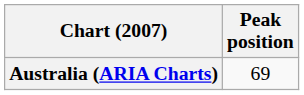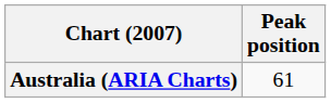 <table class="wikitable sortable plainrowheaders" style="text-align:center">
 <tr>
 <th scope="col">Chart (2007)</th>
 <th scope="col">Peak<br>position</th>
 </tr>
 <tr>
 <th scope="row">Australia (<a href='#'>ARIA Charts</a>)</th>
-<td>69</td>
+<td>61</td>
 </tr>
 </table>
